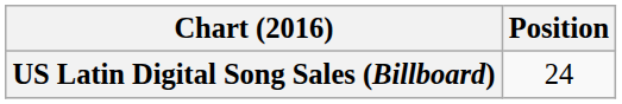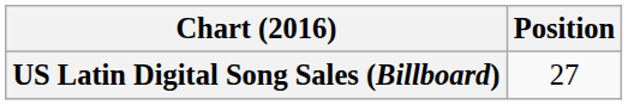 <table class="wikitable plainrowheaders" style="text-align:center">
 <tr>
 <th scope="col">Chart (2016)</th>
 <th scope="col">Position</th>
 </tr>
 <tr>
 <th scope="row">US Latin Digital Song Sales (<em>Billboard</em>)</th>
-<td>24</td>
+<td>27</td>
 </tr>
 </table>
